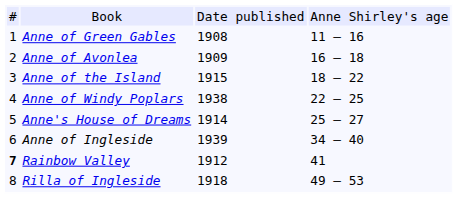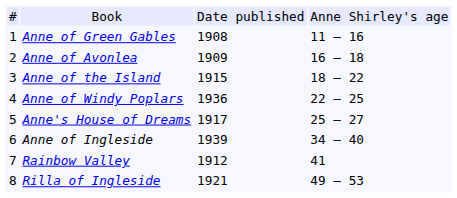 <table style="border:1px; border: thin solid white; background-color:#f7f8ff" cellpadding="2">
 <tr align="center" bgcolor="#e6e9ff">
 <td>#</td>
 <td>Book</td>
 <td>Date published</td>
 <td>Anne Shirley's age</td>
 </tr>
 <tr>
 <td>1</td>
 <td><em><a href='#'>Anne of Green Gables</a></em></td>
 <td>1908</td>
 <td>11 — 16</td>
 </tr>
 <tr>
 <td>2</td>
 <td><em><a href='#'>Anne of Avonlea</a></em></td>
 <td>1909</td>
 <td>16 — 18</td>
 </tr>
 <tr>
 <td>3</td>
 <td><em><a href='#'>Anne of the Island</a></em></td>
 <td>1915</td>
 <td>18 — 22</td>
 </tr>
 <tr>
 <td>4</td>
 <td><em><a href='#'>Anne of Windy Poplars</a></em></td>
-<td>1938</td>
+<td>1936</td>
 <td>22 — 25</td>
 </tr>
 <tr>
 <td>5</td>
 <td><em><a href='#'>Anne's House of Dreams</a></em></td>
-<td>1914</td>
+<td>1917</td>
 <td>25 — 27</td>
 </tr>
 <tr>
 <td>6</td>
 <td><em>Anne of Ingleside</em></td>
 <td>1939</td>
 <td>34 — 40</td>
 </tr>
 <tr>
-<td><strong>7</strong></td>
+<td>7</td>
 <td><em><a href='#'>Rainbow Valley</a></em></td>
 <td>1912</td>
 <td>41</td>
 </tr>
 <tr>
 <td>8</td>
 <td><em><a href='#'>Rilla of Ingleside</a></em></td>
-<td>1918</td>
+<td>1921</td>
 <td>49 — 53</td>
 </tr>
 </table>
